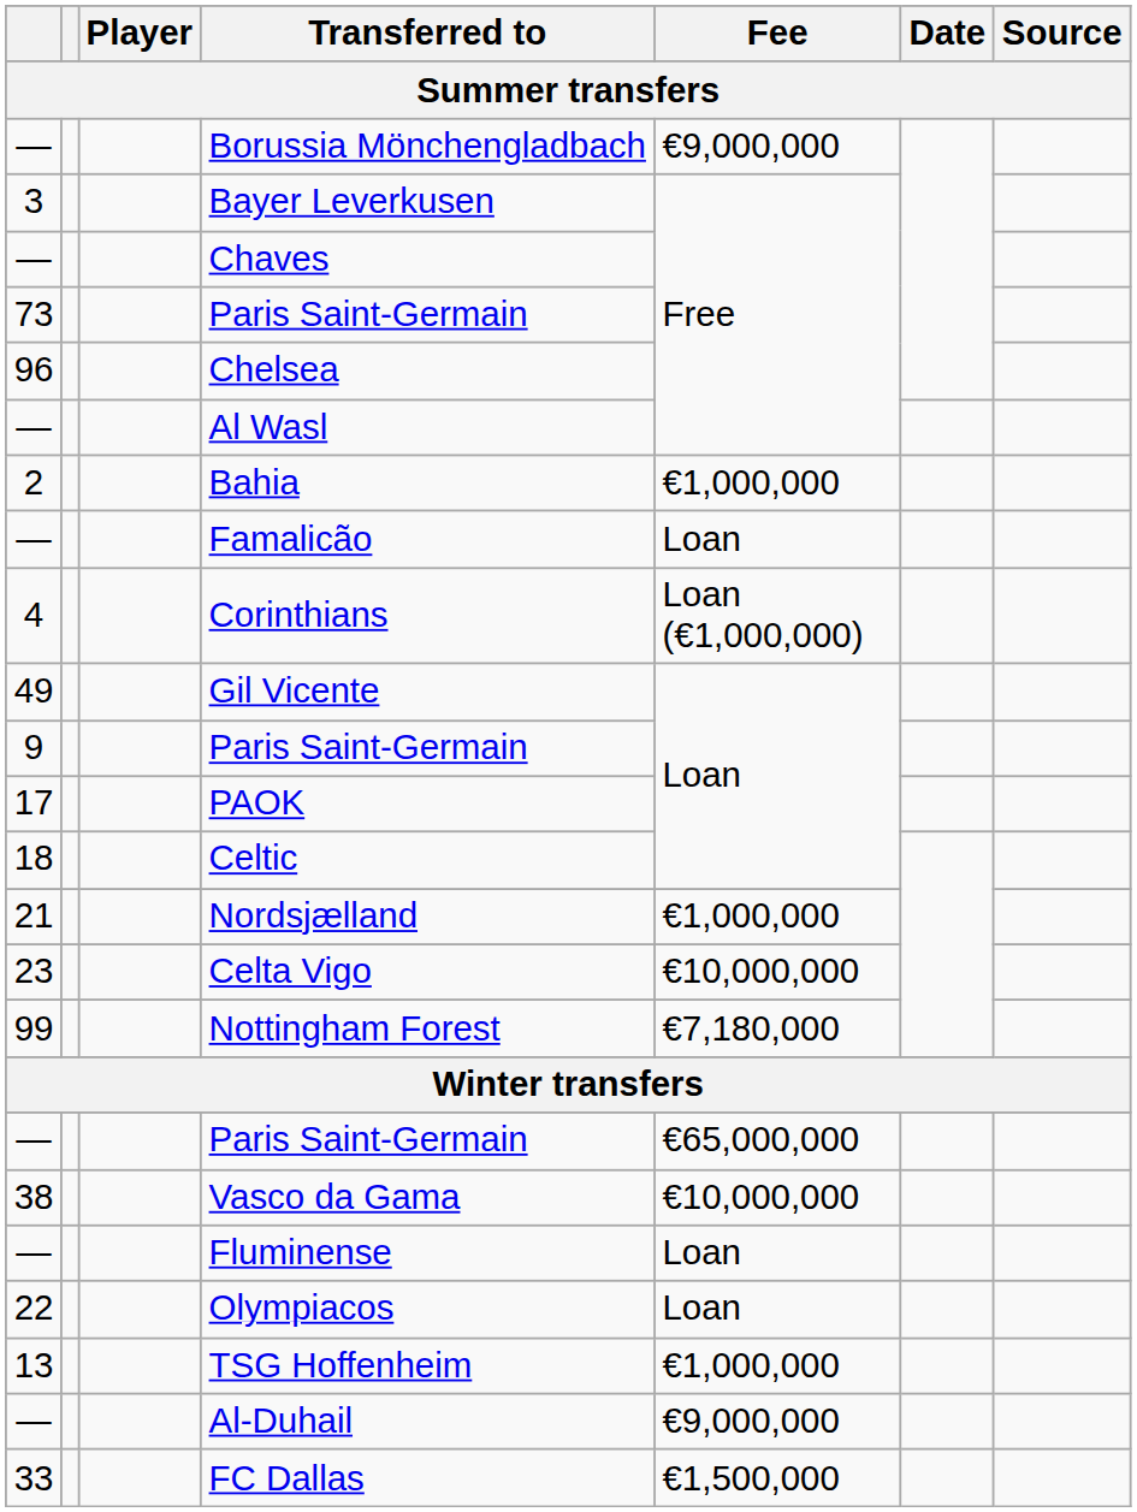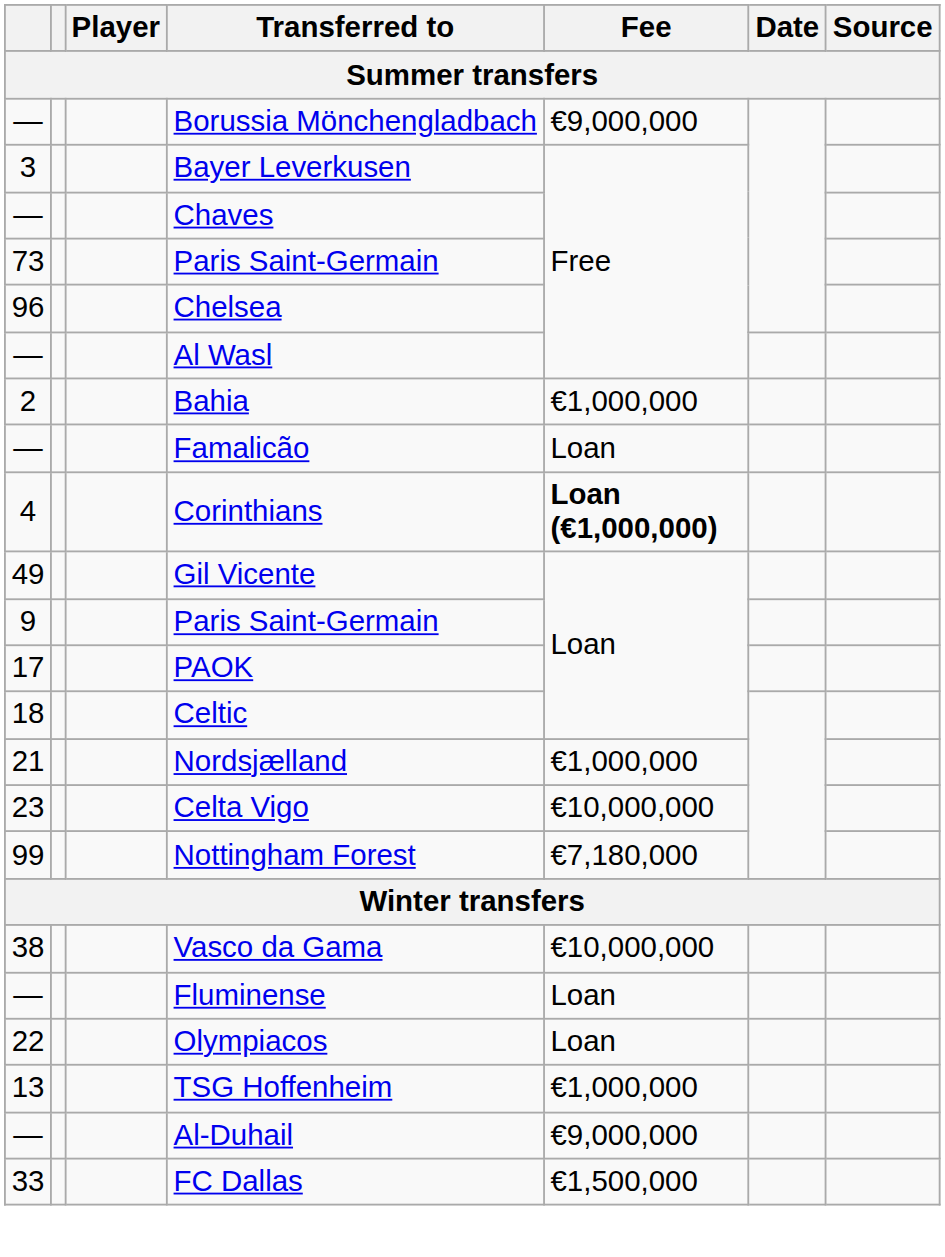 <table class="wikitable">
 <tr>
 <th></th>
 <th></th>
 <th scope=col>Player</th>
 <th>Transferred to</th>
 <th !scope=col; style="width: 104px;">Fee</th>
 <th scope=col>Date</th>
 <th scope=col>Source</th>
 </tr>
 <tr>
 <th colspan="7">Summer transfers</th>
 </tr>
 <tr>
 <td align=center>—</td>
 <td align=center></td>
 <td></td>
 <td> <a href='#'>Borussia Mönchengladbach</a></td>
 <td>€9,000,000</td>
 <td rowspan=5></td>
 <td></td>
 </tr>
 <tr>
 <td align=center>3</td>
 <td align=center></td>
 <td></td>
 <td> <a href='#'>Bayer Leverkusen</a></td>
 <td rowspan=5>Free</td>
 <td></td>
 </tr>
 <tr>
 <td align=center>—</td>
 <td align=center></td>
 <td></td>
 <td> <a href='#'>Chaves</a></td>
 <td></td>
 </tr>
 <tr>
 <td align=center>73</td>
 <td align=center></td>
 <td></td>
 <td> <a href='#'>Paris Saint-Germain</a></td>
 <td></td>
 </tr>
 <tr>
 <td align=center>96</td>
 <td align=center></td>
 <td></td>
 <td> <a href='#'>Chelsea</a></td>
 <td></td>
 </tr>
 <tr>
 <td align=center>—</td>
 <td align=center></td>
 <td></td>
 <td> <a href='#'>Al Wasl</a></td>
 <td></td>
 <td></td>
 </tr>
 <tr>
 <td align=center>2</td>
 <td align=center></td>
 <td></td>
 <td> <a href='#'>Bahia</a></td>
 <td>€1,000,000</td>
 <td></td>
 <td></td>
 </tr>
 <tr>
 <td align=center>—</td>
 <td align=center></td>
 <td></td>
 <td> <a href='#'>Famalicão</a></td>
 <td>Loan</td>
 <td></td>
 <td></td>
 </tr>
 <tr>
 <td align=center>4</td>
 <td align=center></td>
 <td></td>
 <td> <a href='#'>Corinthians</a></td>
-<td>Loan (€1,000,000)</td>
+<td><strong>Loan (€1,000,000)</strong></td>
 <td></td>
 <td></td>
 </tr>
 <tr>
 <td align=center>49</td>
 <td align=center></td>
 <td></td>
 <td> <a href='#'>Gil Vicente</a></td>
 <td rowspan="4">Loan</td>
 <td></td>
 <td></td>
 </tr>
 <tr>
 <td align=center>9</td>
 <td align=center></td>
 <td></td>
 <td> <a href='#'>Paris Saint-Germain</a></td>
 <td></td>
 <td></td>
 </tr>
 <tr>
 <td align=center>17</td>
 <td align=center></td>
 <td></td>
 <td> <a href='#'>PAOK</a></td>
 <td></td>
 <td></td>
 </tr>
 <tr>
 <td align=center>18</td>
 <td align=center></td>
 <td></td>
 <td> <a href='#'>Celtic</a></td>
 <td rowspan=4></td>
 <td></td>
 </tr>
 <tr>
 <td align=center>21</td>
 <td align=center></td>
 <td></td>
 <td> <a href='#'>Nordsjælland</a></td>
 <td>€1,000,000</td>
 <td></td>
 </tr>
 <tr>
 <td align=center>23</td>
 <td align=center></td>
 <td></td>
 <td> <a href='#'>Celta Vigo</a></td>
 <td>€10,000,000</td>
 <td></td>
 </tr>
 <tr>
 <td align=center>99</td>
 <td align=center></td>
 <td></td>
 <td> <a href='#'>Nottingham Forest</a></td>
 <td>€7,180,000</td>
 <td></td>
 </tr>
 <tr>
 <th colspan="7">Winter transfers</th>
 </tr>
 <tr>
-<td align=center>—</td>
-<td align=center></td>
-<td></td>
-<td> <a href='#'>Paris Saint-Germain</a></td>
-<td>€65,000,000</td>
-<td></td>
-<td></td>
-</tr>
-<tr>
 <td align=center>38</td>
 <td align=center></td>
 <td></td>
 <td> <a href='#'>Vasco da Gama</a></td>
 <td>€10,000,000</td>
 <td></td>
 <td></td>
 </tr>
 <tr>
 <td align=center>—</td>
 <td align=center></td>
 <td></td>
 <td> <a href='#'>Fluminense</a></td>
 <td>Loan</td>
 <td></td>
 <td></td>
 </tr>
 <tr>
 <td align=center>22</td>
 <td align=center></td>
 <td></td>
 <td> <a href='#'>Olympiacos</a></td>
 <td>Loan</td>
 <td></td>
 <td></td>
 </tr>
 <tr>
 <td align=center>13</td>
 <td align=center></td>
 <td></td>
 <td> <a href='#'>TSG Hoffenheim</a></td>
 <td>€1,000,000</td>
 <td></td>
 <td></td>
 </tr>
 <tr>
 <td align=center>—</td>
 <td align=center></td>
 <td></td>
 <td> <a href='#'>Al-Duhail</a></td>
 <td>€9,000,000</td>
 <td></td>
 <td></td>
 </tr>
 <tr>
 <td align=center>33</td>
 <td align=center></td>
 <td></td>
 <td> <a href='#'>FC Dallas</a></td>
 <td>€1,500,000</td>
 <td></td>
 <td></td>
 </tr>
 </table>
